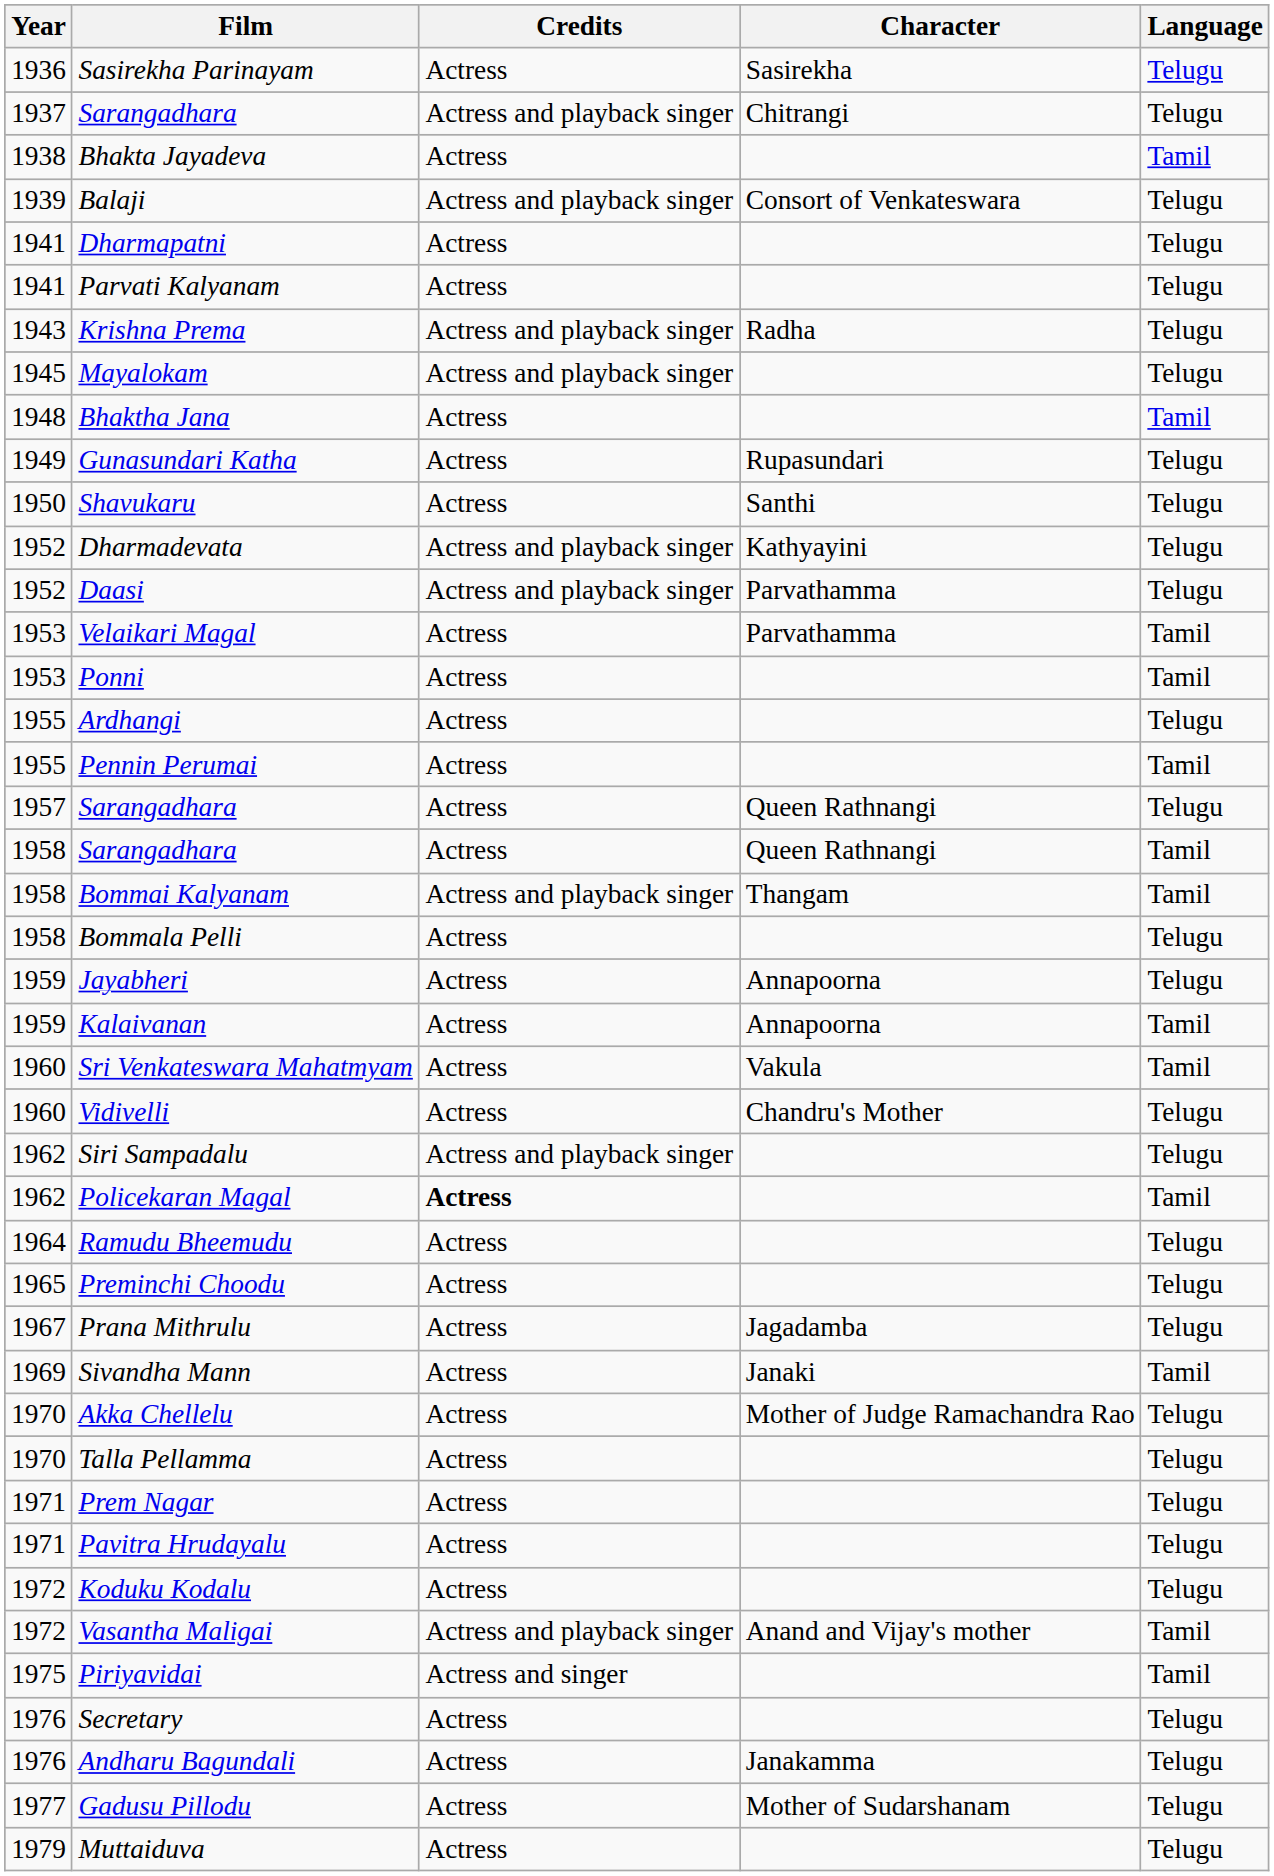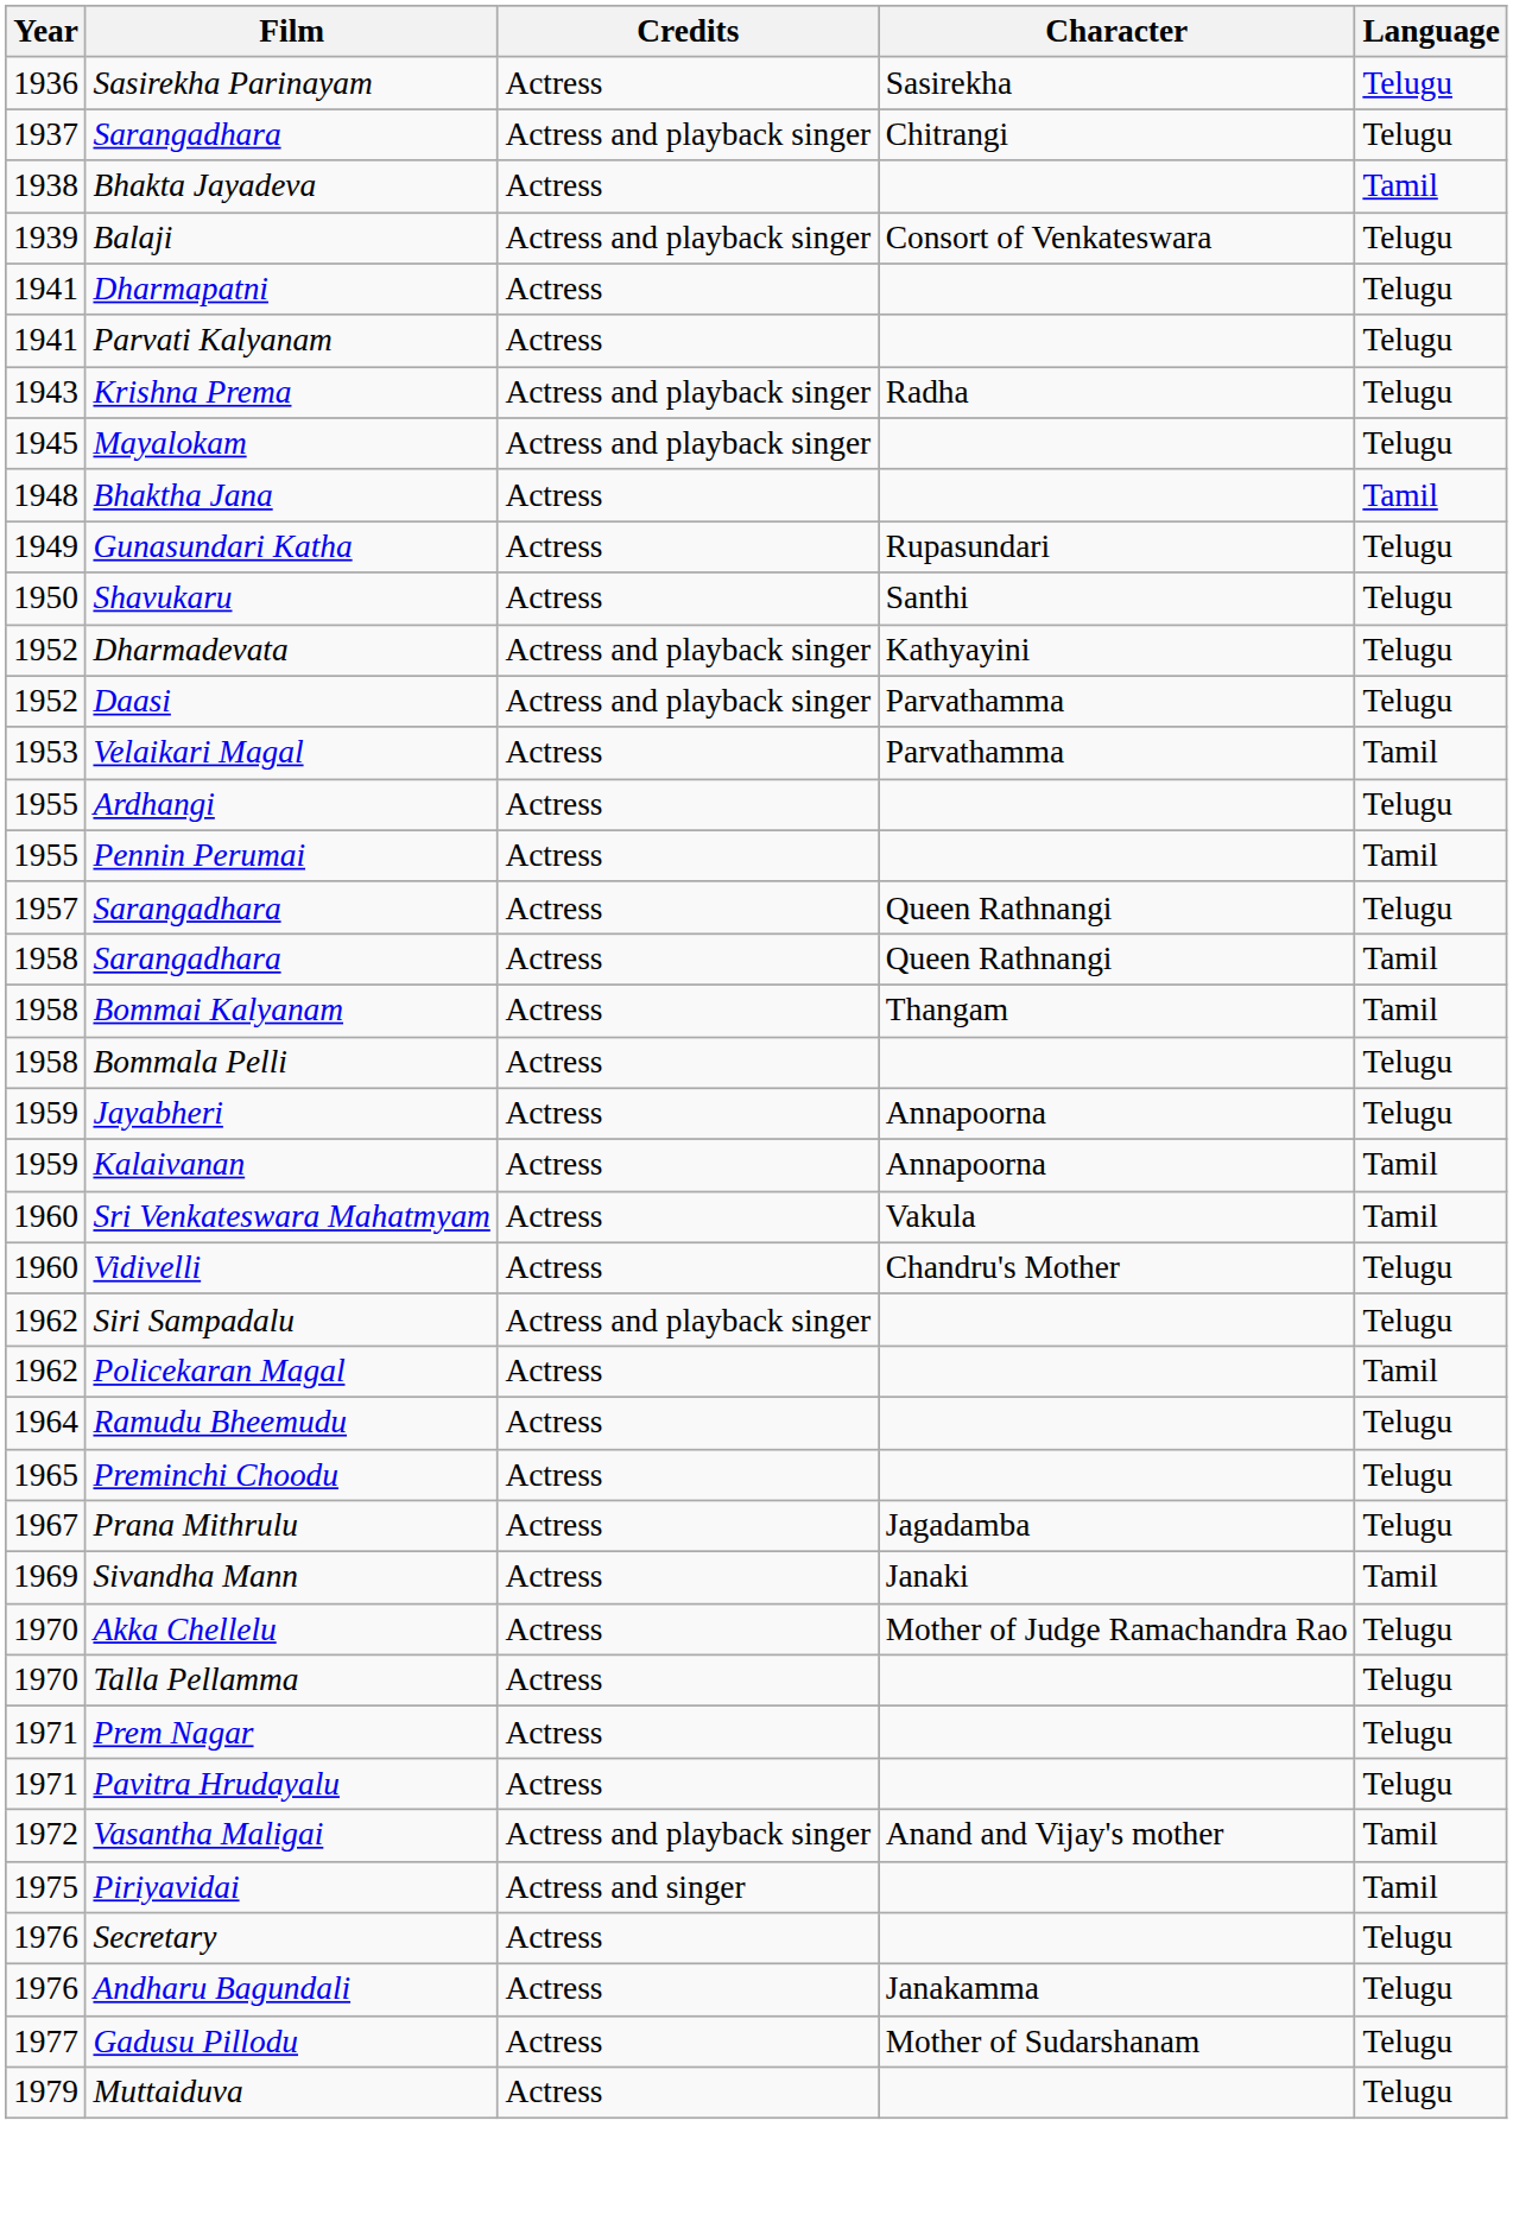 <table class="wikitable">
 <tr>
 <th>Year</th>
 <th>Film</th>
 <th>Credits</th>
 <th>Character</th>
 <th>Language</th>
 </tr>
 <tr>
 <td>1936</td>
 <td><em>Sasirekha Parinayam</em></td>
 <td>Actress</td>
 <td>Sasirekha</td>
 <td><a href='#'>Telugu</a></td>
 </tr>
 <tr>
 <td>1937</td>
 <td><em><a href='#'>Sarangadhara</a></em></td>
 <td>Actress and playback singer</td>
 <td>Chitrangi</td>
 <td>Telugu</td>
 </tr>
 <tr>
 <td>1938</td>
 <td><em>Bhakta Jayadeva</em></td>
 <td>Actress</td>
 <td></td>
 <td><a href='#'>Tamil</a></td>
 </tr>
 <tr>
 <td>1939</td>
 <td><em>Balaji</em></td>
 <td>Actress and playback singer</td>
 <td>Consort of Venkateswara</td>
 <td>Telugu</td>
 </tr>
 <tr>
 <td>1941</td>
 <td><em><a href='#'>Dharmapatni</a></em></td>
 <td>Actress</td>
 <td></td>
 <td>Telugu</td>
 </tr>
 <tr>
 <td>1941</td>
 <td><em>Parvati Kalyanam</em></td>
 <td>Actress</td>
 <td></td>
 <td>Telugu</td>
 </tr>
 <tr>
 <td>1943</td>
 <td><em><a href='#'>Krishna Prema</a></em></td>
 <td>Actress and playback singer</td>
 <td>Radha</td>
 <td>Telugu</td>
 </tr>
 <tr>
 <td>1945</td>
 <td><em><a href='#'>Mayalokam</a></em></td>
 <td>Actress and playback singer</td>
 <td></td>
 <td>Telugu</td>
 </tr>
 <tr>
 <td>1948</td>
 <td><em><a href='#'>Bhaktha Jana</a></em></td>
 <td>Actress</td>
 <td></td>
 <td><a href='#'>Tamil</a></td>
 </tr>
 <tr>
 <td>1949</td>
 <td><em><a href='#'>Gunasundari Katha</a></em></td>
 <td>Actress</td>
 <td>Rupasundari</td>
 <td>Telugu</td>
 </tr>
 <tr>
 <td>1950</td>
 <td><em><a href='#'>Shavukaru</a></em></td>
 <td>Actress</td>
 <td>Santhi</td>
 <td>Telugu</td>
 </tr>
 <tr>
 <td>1952</td>
 <td><em>Dharmadevata</em></td>
 <td>Actress and playback singer</td>
 <td>Kathyayini</td>
 <td>Telugu</td>
 </tr>
 <tr>
 <td>1952</td>
 <td><em><a href='#'>Daasi</a></em></td>
 <td>Actress and playback singer</td>
 <td>Parvathamma</td>
 <td>Telugu</td>
 </tr>
 <tr>
 <td>1953</td>
 <td><em><a href='#'>Velaikari Magal</a></em></td>
 <td>Actress</td>
 <td>Parvathamma</td>
 <td>Tamil</td>
 </tr>
 <tr>
-<td>1953</td>
-<td><em><a href='#'>Ponni</a></em></td>
-<td>Actress</td>
-<td></td>
-<td>Tamil</td>
-</tr>
-<tr>
 <td>1955</td>
 <td><em><a href='#'>Ardhangi</a></em></td>
 <td>Actress</td>
 <td></td>
 <td>Telugu</td>
 </tr>
 <tr>
 <td>1955</td>
 <td><em><a href='#'>Pennin Perumai</a></em></td>
 <td>Actress</td>
 <td></td>
 <td>Tamil</td>
 </tr>
 <tr>
 <td>1957</td>
 <td><em><a href='#'>Sarangadhara</a></em></td>
 <td>Actress</td>
 <td>Queen Rathnangi</td>
 <td>Telugu</td>
 </tr>
 <tr>
 <td>1958</td>
 <td><em><a href='#'>Sarangadhara</a></em></td>
 <td>Actress</td>
 <td>Queen Rathnangi</td>
 <td>Tamil</td>
 </tr>
 <tr>
 <td>1958</td>
 <td><em><a href='#'>Bommai Kalyanam</a></em></td>
-<td>Actress and playback singer</td>
+<td>Actress</td>
 <td>Thangam</td>
 <td>Tamil</td>
 </tr>
 <tr>
 <td>1958</td>
 <td><em>Bommala Pelli</em></td>
 <td>Actress</td>
 <td></td>
 <td>Telugu</td>
 </tr>
 <tr>
 <td>1959</td>
 <td><em><a href='#'>Jayabheri</a></em></td>
 <td>Actress</td>
 <td>Annapoorna</td>
 <td>Telugu</td>
 </tr>
 <tr>
 <td>1959</td>
 <td><em><a href='#'>Kalaivanan</a></em></td>
 <td>Actress</td>
 <td>Annapoorna</td>
 <td>Tamil</td>
 </tr>
 <tr>
 <td>1960</td>
 <td><em><a href='#'>Sri Venkateswara Mahatmyam</a></em></td>
 <td>Actress</td>
 <td>Vakula</td>
 <td>Tamil</td>
 </tr>
 <tr>
 <td>1960</td>
 <td><em><a href='#'>Vidivelli</a></em></td>
 <td>Actress</td>
 <td>Chandru's Mother</td>
 <td>Telugu</td>
 </tr>
 <tr>
 <td>1962</td>
 <td><em>Siri Sampadalu</em></td>
 <td>Actress and playback singer</td>
 <td></td>
 <td>Telugu</td>
 </tr>
 <tr>
 <td>1962</td>
 <td><em><a href='#'>Policekaran Magal</a></em></td>
-<td><strong>Actress</strong></td>
+<td>Actress</td>
 <td></td>
 <td>Tamil</td>
 </tr>
 <tr>
 <td>1964</td>
 <td><em><a href='#'>Ramudu Bheemudu</a></em></td>
 <td>Actress</td>
 <td></td>
 <td>Telugu</td>
 </tr>
 <tr>
 <td>1965</td>
 <td><em><a href='#'>Preminchi Choodu</a></em></td>
 <td>Actress</td>
 <td></td>
 <td>Telugu</td>
 </tr>
 <tr>
 <td>1967</td>
 <td><em>Prana Mithrulu</em></td>
 <td>Actress</td>
 <td>Jagadamba</td>
 <td>Telugu</td>
 </tr>
 <tr>
 <td>1969</td>
 <td><em>Sivandha Mann</em></td>
 <td>Actress</td>
 <td>Janaki</td>
 <td>Tamil</td>
 </tr>
 <tr>
 <td>1970</td>
 <td><em><a href='#'>Akka Chellelu</a></em></td>
 <td>Actress</td>
 <td>Mother of Judge Ramachandra Rao</td>
 <td>Telugu</td>
 </tr>
 <tr>
 <td>1970</td>
 <td><em>Talla Pellamma</em></td>
 <td>Actress</td>
 <td></td>
 <td>Telugu</td>
 </tr>
 <tr>
 <td>1971</td>
 <td><em><a href='#'>Prem Nagar</a></em></td>
 <td>Actress</td>
 <td></td>
 <td>Telugu</td>
 </tr>
 <tr>
 <td>1971</td>
 <td><em><a href='#'>Pavitra Hrudayalu</a></em></td>
 <td>Actress</td>
 <td></td>
 <td>Telugu</td>
 </tr>
 <tr>
 <td>1972</td>
-<td><em><a href='#'>Koduku Kodalu</a></em></td>
-<td>Actress</td>
-<td></td>
-<td>Telugu</td>
-</tr>
-<tr>
-<td>1972</td>
 <td><em><a href='#'>Vasantha Maligai</a></em></td>
 <td>Actress and playback singer</td>
 <td>Anand and Vijay's mother</td>
 <td>Tamil</td>
 </tr>
 <tr>
 <td>1975</td>
 <td><em><a href='#'>Piriyavidai</a></em></td>
 <td>Actress and singer</td>
 <td></td>
 <td>Tamil</td>
 </tr>
 <tr>
 <td>1976</td>
 <td><em>Secretary</em></td>
 <td>Actress</td>
 <td></td>
 <td>Telugu</td>
 </tr>
 <tr>
 <td>1976</td>
 <td><em><a href='#'>Andharu Bagundali</a></em></td>
 <td>Actress</td>
 <td>Janakamma</td>
 <td>Telugu</td>
 </tr>
 <tr>
 <td>1977</td>
 <td><em><a href='#'>Gadusu Pillodu</a></em></td>
 <td>Actress</td>
 <td>Mother of Sudarshanam</td>
 <td>Telugu</td>
 </tr>
 <tr>
 <td>1979</td>
 <td><em>Muttaiduva</em></td>
 <td>Actress</td>
 <td></td>
 <td>Telugu</td>
 </tr>
 </table>
